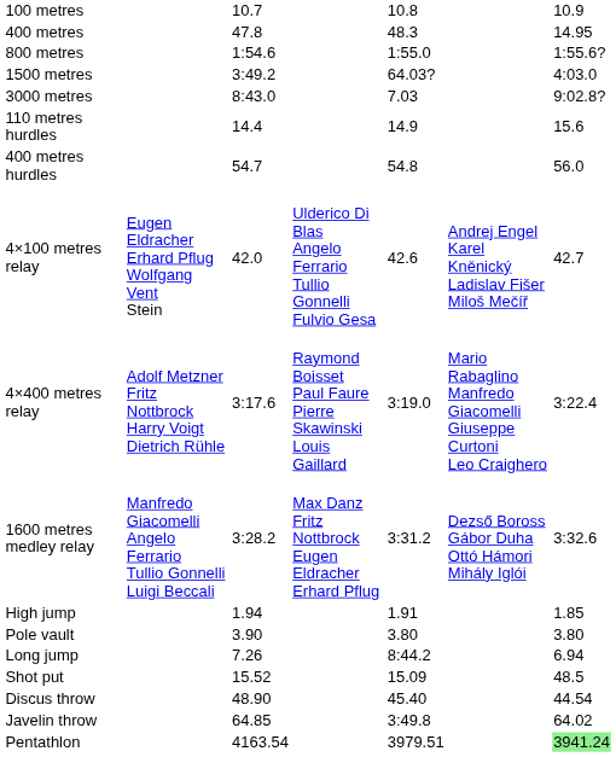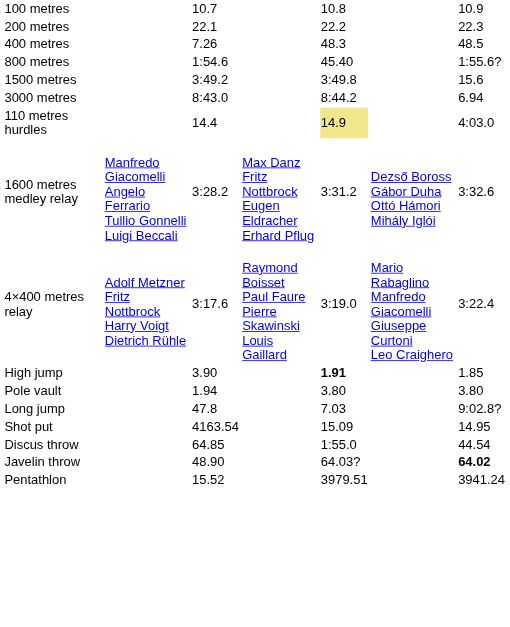 <table>
 <tr>
 <td>100 metres</td>
 <td></td>
 <td>10.7</td>
 <td></td>
 <td>10.8</td>
 <td></td>
 <td>10.9</td>
 </tr>
 <tr>
+<td>200 metres</td>
+<td></td>
+<td>22.1</td>
+<td></td>
+<td>22.2</td>
+<td></td>
+<td>22.3</td>
+</tr>
+<tr>
 <td>400 metres</td>
 <td></td>
-<td>47.8</td>
+<td>7.26</td>
 <td></td>
 <td>48.3</td>
 <td></td>
-<td>14.95</td>
+<td>48.5</td>
 </tr>
 <tr>
 <td>800 metres</td>
 <td></td>
 <td>1:54.6</td>
 <td></td>
-<td>1:55.0</td>
+<td>45.40</td>
 <td></td>
 <td>1:55.6?</td>
 </tr>
 <tr>
 <td>1500 metres</td>
 <td></td>
 <td>3:49.2</td>
 <td></td>
-<td>64.03?</td>
+<td>3:49.8</td>
 <td></td>
-<td>4:03.0</td>
+<td>15.6</td>
 </tr>
 <tr>
 <td>3000 metres</td>
 <td></td>
 <td>8:43.0</td>
 <td></td>
-<td>7.03</td>
+<td>8:44.2</td>
 <td></td>
-<td>9:02.8?</td>
+<td>6.94</td>
 </tr>
 <tr>
 <td>110 metres hurdles</td>
 <td></td>
 <td>14.4</td>
 <td></td>
-<td>14.9</td>
+<td style="background: khaki;">14.9</td>
 <td></td>
-<td>15.6</td>
+<td>4:03.0</td>
 </tr>
 <tr>
-<td>400 metres hurdles</td>
-<td></td>
-<td>54.7</td>
-<td></td>
-<td>54.8</td>
-<td></td>
-<td>56.0</td>
-</tr>
-<tr>
-<td>4×100 metres relay</td>
-<td><br><a href='#'>Eugen Eldracher</a><br><a href='#'>Erhard Pflug</a><br><a href='#'>Wolfgang Vent</a><br>Stein</td>
-<td>42.0</td>
-<td><br><a href='#'>Ulderico Di Blas</a><br><a href='#'>Angelo Ferrario</a><br><a href='#'>Tullio Gonnelli</a><br><a href='#'>Fulvio Gesa</a></td>
-<td>42.6</td>
-<td><br><a href='#'>Andrej Engel</a><br><a href='#'>Karel Kněnický</a><br><a href='#'>Ladislav Fišer</a><br><a href='#'>Miloš Mečíř</a></td>
-<td>42.7</td>
+<td>1600 metres medley relay</td>
+<td><br><a href='#'>Manfredo Giacomelli</a><br><a href='#'>Angelo Ferrario</a><br><a href='#'>Tullio Gonnelli</a><br><a href='#'>Luigi Beccali</a></td>
+<td>3:28.2</td>
+<td><br><a href='#'>Max Danz</a><br><a href='#'>Fritz Nottbrock</a><br><a href='#'>Eugen Eldracher</a><br><a href='#'>Erhard Pflug</a></td>
+<td>3:31.2</td>
+<td><br><a href='#'>Dezső Boross</a><br><a href='#'>Gábor Duha</a><br><a href='#'>Ottó Hámori</a><br><a href='#'>Mihály Iglói</a></td>
+<td>3:32.6</td>
 </tr>
 <tr>
 <td>4×400 metres relay</td>
 <td><br><a href='#'>Adolf Metzner</a><br><a href='#'>Fritz Nottbrock</a><br><a href='#'>Harry Voigt</a><br><a href='#'>Dietrich Rühle</a></td>
 <td>3:17.6</td>
 <td><br><a href='#'>Raymond Boisset</a><br><a href='#'>Paul Faure</a><br><a href='#'>Pierre Skawinski</a><br><a href='#'>Louis Gaillard</a></td>
 <td>3:19.0</td>
 <td><br><a href='#'>Mario Rabaglino</a><br><a href='#'>Manfredo Giacomelli</a><br><a href='#'>Giuseppe Curtoni</a><br><a href='#'>Leo Craighero</a></td>
 <td>3:22.4</td>
 </tr>
 <tr>
-<td>1600 metres medley relay</td>
-<td><br><a href='#'>Manfredo Giacomelli</a><br><a href='#'>Angelo Ferrario</a><br><a href='#'>Tullio Gonnelli</a><br><a href='#'>Luigi Beccali</a></td>
-<td>3:28.2</td>
-<td><br><a href='#'>Max Danz</a><br><a href='#'>Fritz Nottbrock</a><br><a href='#'>Eugen Eldracher</a><br><a href='#'>Erhard Pflug</a></td>
-<td>3:31.2</td>
-<td><br><a href='#'>Dezső Boross</a><br><a href='#'>Gábor Duha</a><br><a href='#'>Ottó Hámori</a><br><a href='#'>Mihály Iglói</a></td>
-<td>3:32.6</td>
-</tr>
-<tr>
 <td>High jump</td>
 <td></td>
-<td>1.94</td>
+<td>3.90</td>
 <td></td>
-<td>1.91</td>
+<td><strong>1.91</strong></td>
 <td></td>
 <td>1.85</td>
 </tr>
 <tr>
 <td>Pole vault</td>
 <td></td>
-<td>3.90</td>
+<td>1.94</td>
 <td></td>
 <td>3.80</td>
 <td></td>
 <td>3.80</td>
 </tr>
 <tr>
 <td>Long jump</td>
 <td></td>
-<td>7.26</td>
+<td>47.8</td>
 <td></td>
-<td>8:44.2</td>
+<td>7.03</td>
 <td></td>
-<td>6.94</td>
+<td>9:02.8?</td>
 </tr>
 <tr>
 <td>Shot put</td>
 <td></td>
-<td>15.52</td>
+<td>4163.54</td>
 <td></td>
 <td>15.09</td>
 <td></td>
-<td>48.5</td>
+<td>14.95</td>
 </tr>
 <tr>
 <td>Discus throw</td>
 <td></td>
-<td>48.90</td>
+<td>64.85</td>
 <td></td>
-<td>45.40</td>
+<td>1:55.0</td>
 <td></td>
 <td>44.54</td>
 </tr>
 <tr>
 <td>Javelin throw</td>
 <td></td>
-<td>64.85</td>
+<td>48.90</td>
 <td></td>
-<td>3:49.8</td>
+<td>64.03?</td>
 <td></td>
-<td>64.02</td>
+<td><strong>64.02</strong></td>
 </tr>
 <tr>
 <td>Pentathlon</td>
 <td></td>
-<td>4163.54</td>
+<td>15.52</td>
 <td></td>
 <td>3979.51</td>
 <td></td>
-<td style="background: lightgreen;">3941.24</td>
+<td>3941.24</td>
 </tr>
 </table>
